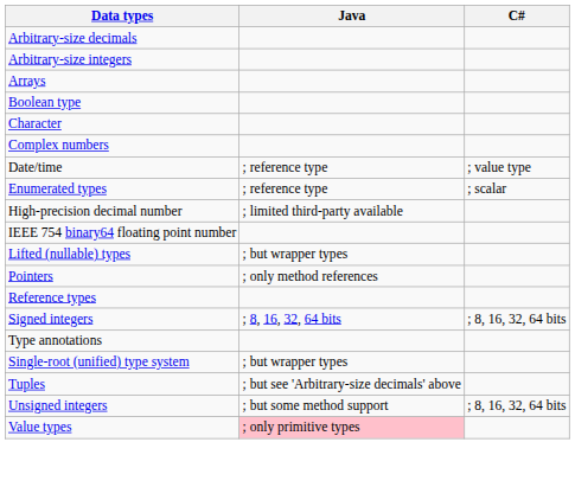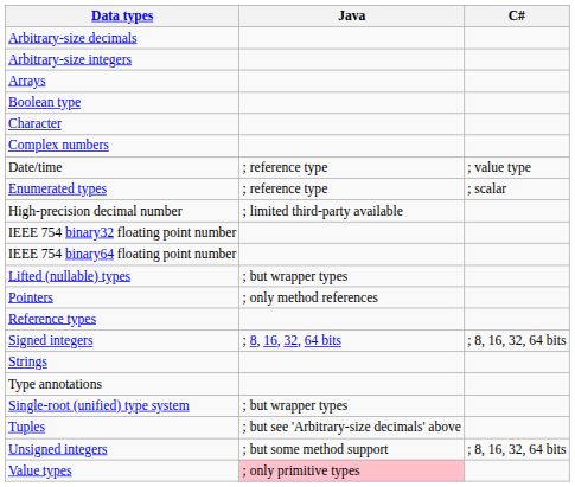 <table class="wikitable">
 <tr>
 <th><a href='#'>Data types</a></th>
 <th>Java</th>
 <th>C#</th>
 </tr>
 <tr>
 <td><a href='#'>Arbitrary-size decimals</a></td>
 <td></td>
 <td></td>
 </tr>
 <tr>
 <td><a href='#'>Arbitrary-size integers</a></td>
 <td></td>
 <td></td>
 </tr>
 <tr>
 <td><a href='#'>Arrays</a></td>
 <td></td>
 <td></td>
 </tr>
 <tr>
 <td><a href='#'>Boolean type</a></td>
 <td></td>
 <td></td>
 </tr>
 <tr>
 <td><a href='#'>Character</a></td>
 <td></td>
 <td></td>
 </tr>
 <tr>
 <td><a href='#'>Complex numbers</a></td>
 <td></td>
 <td></td>
 </tr>
 <tr>
 <td>Date/time</td>
 <td>; reference type</td>
 <td>; value type</td>
 </tr>
 <tr>
 <td><a href='#'>Enumerated types</a></td>
 <td>; reference type</td>
 <td>; scalar</td>
 </tr>
 <tr>
 <td>High-precision decimal number</td>
 <td>; limited third-party available</td>
 <td></td>
 </tr>
 <tr>
+<td>IEEE 754 <a href='#'>binary32</a> floating point number</td>
+<td></td>
+<td></td>
+</tr>
+<tr>
 <td>IEEE 754 <a href='#'>binary64</a> floating point number</td>
 <td></td>
 <td></td>
 </tr>
 <tr>
 <td><a href='#'>Lifted (nullable) types</a></td>
 <td>; but wrapper types</td>
 <td></td>
 </tr>
 <tr>
 <td><a href='#'>Pointers</a></td>
 <td>; only method references</td>
 <td></td>
 </tr>
 <tr>
 <td><a href='#'>Reference types</a></td>
 <td></td>
 <td></td>
 </tr>
 <tr>
 <td><a href='#'>Signed integers</a></td>
 <td>; <a href='#'>8</a>, <a href='#'>16</a>, <a href='#'>32</a>, <a href='#'>64 bits</a></td>
 <td>; 8, 16, 32, 64 bits</td>
+</tr>
+<tr>
+<td><a href='#'>Strings</a></td>
+<td></td>
+<td></td>
 </tr>
 <tr>
 <td>Type annotations</td>
 <td></td>
 <td></td>
 </tr>
 <tr>
 <td><a href='#'>Single-root (unified) type system</a></td>
 <td>; but wrapper types</td>
 <td></td>
 </tr>
 <tr>
 <td><a href='#'>Tuples</a></td>
 <td>; but see 'Arbitrary-size decimals' above</td>
 <td></td>
 </tr>
 <tr>
 <td><a href='#'>Unsigned integers</a></td>
 <td>; but some method support</td>
 <td>; 8, 16, 32, 64 bits</td>
 </tr>
 <tr>
 <td><a href='#'>Value types</a></td>
 <td style="background: pink;">; only primitive types</td>
 <td></td>
 </tr>
 </table>
